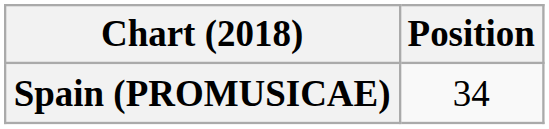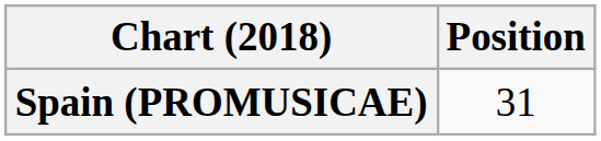 <table class="wikitable plainrowheaders" style="text-align:center">
 <tr>
 <th>Chart (2018)</th>
 <th>Position</th>
 </tr>
 <tr>
 <th scope="row">Spain (PROMUSICAE)</th>
-<td>34</td>
+<td>31</td>
 </tr>
 </table>
